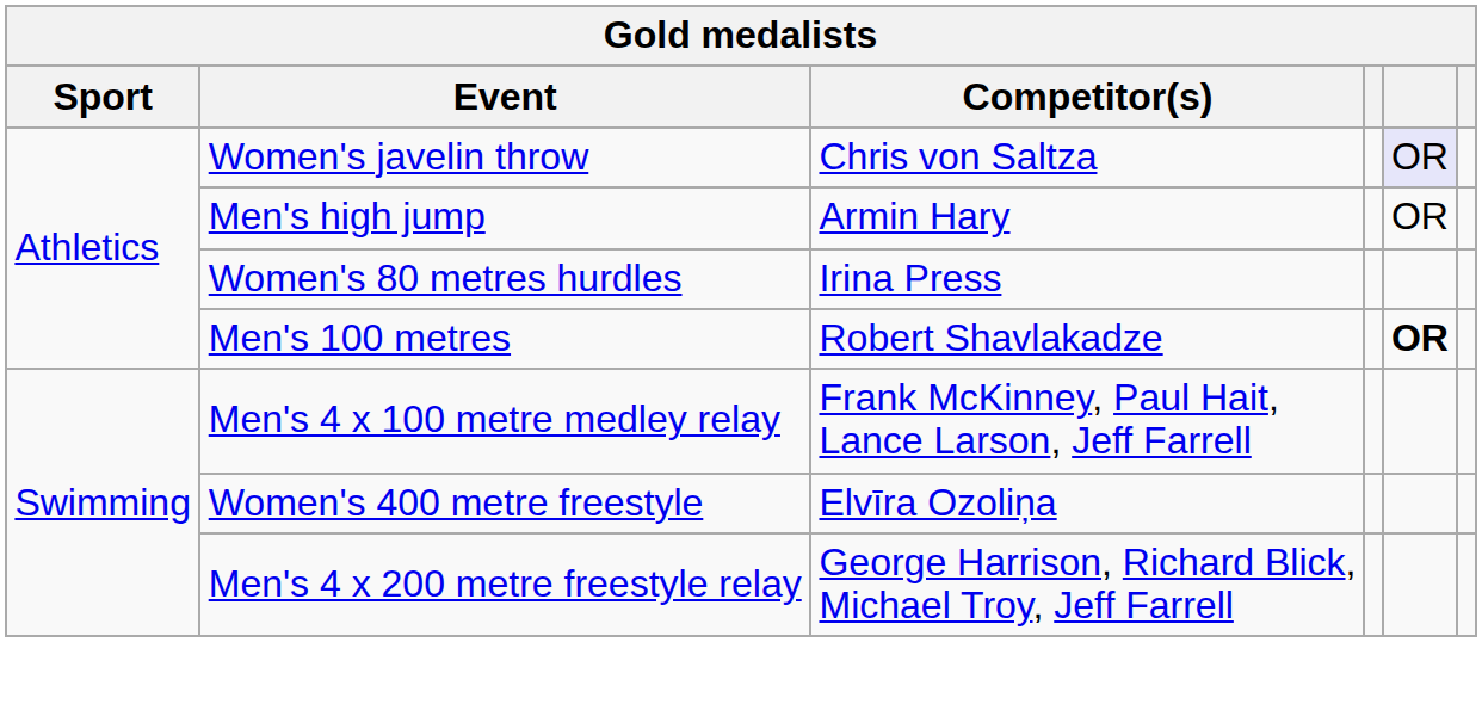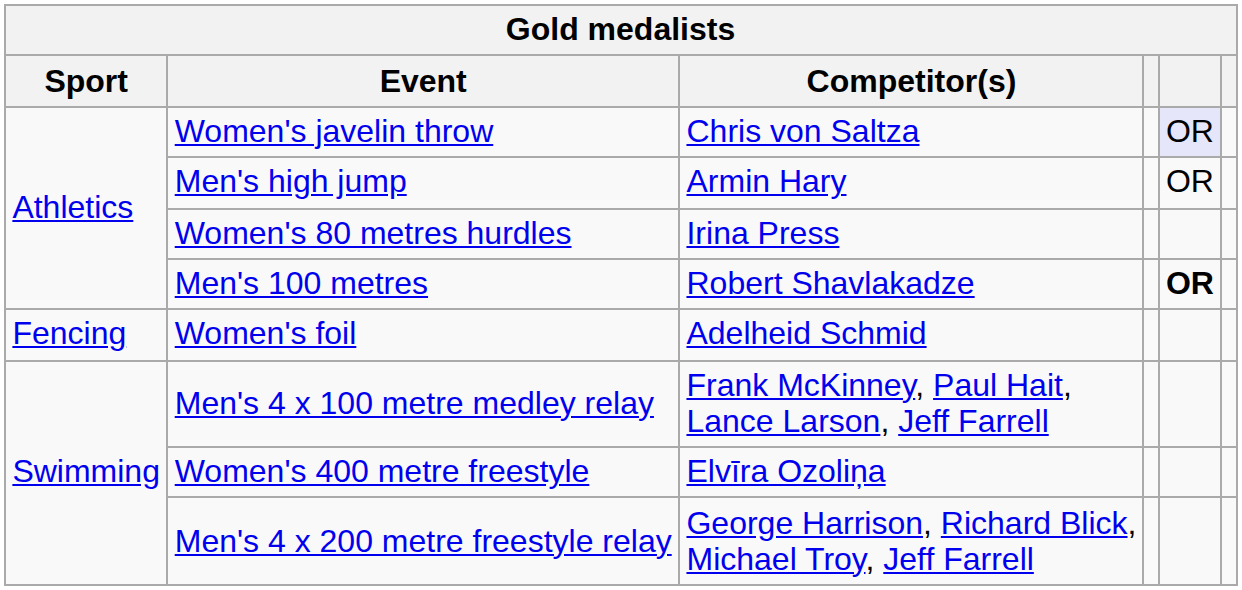 <table class="wikitable">
 <tr>
 <th colspan="6">Gold medalists</th>
 </tr>
 <tr>
 <th>Sport</th>
 <th>Event</th>
 <th>Competitor(s)</th>
 <th></th>
 <th></th>
 <th></th>
 </tr>
 <tr>
 <td rowspan="4"><a href='#'>Athletics</a></td>
 <td><a href='#'>Women's javelin throw</a></td>
 <td><a href='#'>Chris von Saltza</a></td>
 <td></td>
 <td style="background: lavender;">OR</td>
 <td></td>
 </tr>
 <tr>
 <td><a href='#'>Men's high jump</a></td>
 <td><a href='#'>Armin Hary</a></td>
 <td></td>
 <td>OR</td>
 <td></td>
 </tr>
 <tr>
 <td><a href='#'>Women's 80 metres hurdles</a></td>
 <td><a href='#'>Irina Press</a></td>
 <td></td>
 <td></td>
 <td></td>
 </tr>
 <tr>
 <td><a href='#'>Men's 100 metres</a></td>
 <td><a href='#'>Robert Shavlakadze</a></td>
 <td></td>
 <td><strong>OR</strong></td>
 <td></td>
 </tr>
 <tr>
+<td><a href='#'>Fencing</a></td>
+<td><a href='#'>Women's foil</a></td>
+<td><a href='#'>Adelheid Schmid</a></td>
+<td></td>
+<td></td>
+<td></td>
+</tr>
+<tr>
 <td rowspan="3"><a href='#'>Swimming</a></td>
 <td><a href='#'>Men's 4 x 100 metre medley relay</a></td>
 <td><a href='#'>Frank McKinney</a>, <a href='#'>Paul Hait</a>,<br> <a href='#'>Lance Larson</a>, <a href='#'>Jeff Farrell</a></td>
 <td></td>
 <td></td>
 <td></td>
 </tr>
 <tr>
 <td><a href='#'>Women's 400 metre freestyle</a></td>
 <td><a href='#'>Elvīra Ozoliņa</a></td>
 <td></td>
 <td></td>
 <td></td>
 </tr>
 <tr>
 <td><a href='#'>Men's 4 x 200 metre freestyle relay</a></td>
 <td><a href='#'>George Harrison</a>, <a href='#'>Richard Blick</a>,<br> <a href='#'>Michael Troy</a>, <a href='#'>Jeff Farrell</a></td>
 <td></td>
 <td></td>
 <td></td>
 </tr>
 <tr>
 </tr>
 </table>
